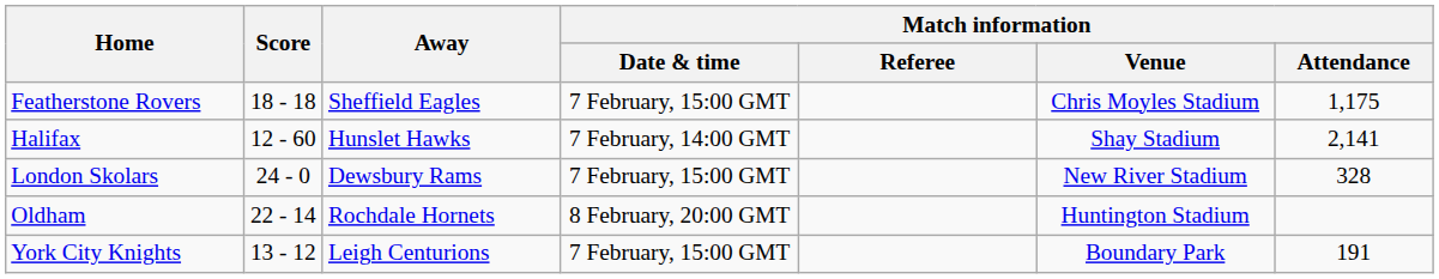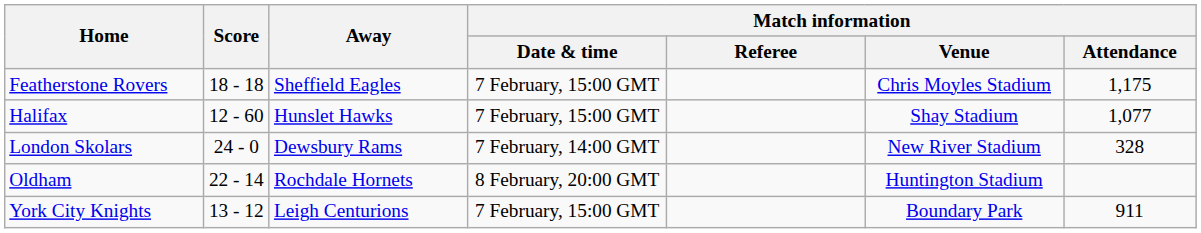 <table class="wikitable" style="text-align: center; font-size:85%;"  cellpadding=3 cellspacing=0 width=95%>
 <tr>
 <th rowspan=2 width=15%>Home</th>
 <th rowspan=2 width=5%>Score</th>
 <th rowspan=2 width=15%>Away</th>
 <th colspan=4>Match information</th>
 </tr>
 <tr>
 <th width=15%>Date & time</th>
 <th width=15%>Referee</th>
 <th width=15%>Venue</th>
 <th width=10%>Attendance</th>
 </tr>
 <tr>
 <td align=left> <a href='#'>Featherstone Rovers</a></td>
 <td>18 - 18</td>
 <td align=left> <a href='#'>Sheffield Eagles</a></td>
 <td>7 February, 15:00 GMT</td>
 <td></td>
 <td><a href='#'>Chris Moyles Stadium</a></td>
 <td>1,175</td>
 </tr>
 <tr>
 <td align=left> <a href='#'>Halifax</a></td>
 <td>12 - 60</td>
 <td align=left> <a href='#'>Hunslet Hawks</a></td>
-<td>7 February, 14:00 GMT</td>
+<td>7 February, 15:00 GMT</td>
 <td></td>
 <td><a href='#'>Shay Stadium</a></td>
-<td>2,141</td>
+<td>1,077</td>
 </tr>
 <tr>
 <td align=left> <a href='#'>London Skolars</a></td>
 <td>24 - 0</td>
 <td align=left> <a href='#'>Dewsbury Rams</a></td>
-<td>7 February, 15:00 GMT</td>
+<td>7 February, 14:00 GMT</td>
 <td></td>
 <td><a href='#'>New River Stadium</a></td>
 <td>328</td>
 </tr>
 <tr>
 <td align=left> <a href='#'>Oldham</a></td>
 <td>22 - 14</td>
 <td align=left> <a href='#'>Rochdale Hornets</a></td>
 <td>8 February, 20:00 GMT</td>
 <td></td>
 <td><a href='#'>Huntington Stadium</a></td>
 <td></td>
 </tr>
 <tr>
 <td align=left> <a href='#'>York City Knights</a></td>
 <td>13 - 12</td>
 <td align=left> <a href='#'>Leigh Centurions</a></td>
 <td>7 February, 15:00 GMT</td>
 <td></td>
 <td><a href='#'>Boundary Park</a></td>
-<td>191</td>
+<td>911</td>
 </tr>
 </table>
